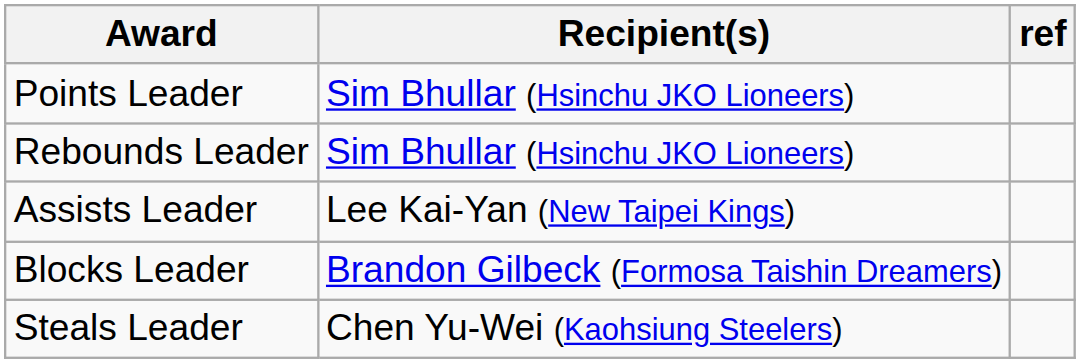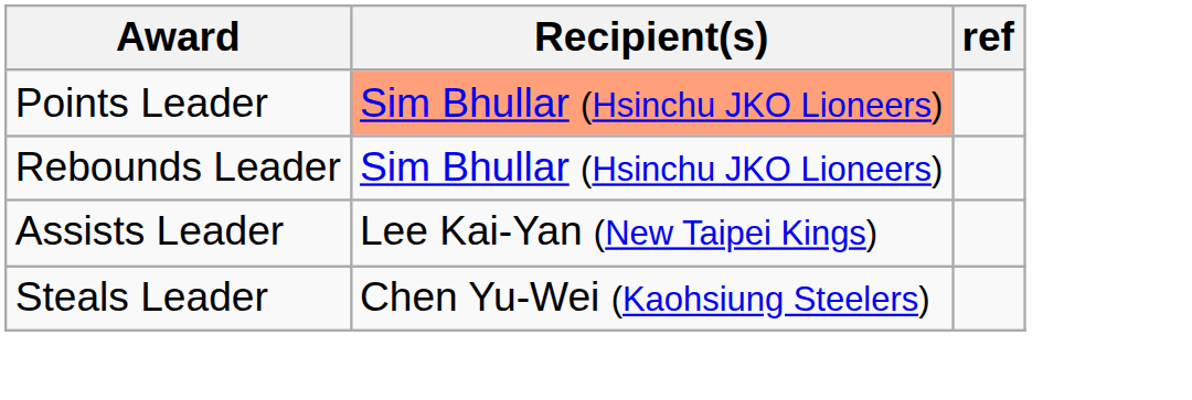 <table class="wikitable">
 <tr>
 <th>Award</th>
 <th>Recipient(s)</th>
 <th>ref</th>
 </tr>
 <tr>
 <td>Points Leader</td>
-<td><a href='#'>Sim Bhullar</a> <small>(<a href='#'>Hsinchu JKO Lioneers</a>)</small></td>
+<td style="background: lightsalmon;"><a href='#'>Sim Bhullar</a> <small>(<a href='#'>Hsinchu JKO Lioneers</a>)</small></td>
 <td></td>
 </tr>
 <tr>
 <td>Rebounds Leader</td>
 <td><a href='#'>Sim Bhullar</a> <small>(<a href='#'>Hsinchu JKO Lioneers</a>)</small></td>
 <td></td>
 </tr>
 <tr>
 <td>Assists Leader</td>
 <td>Lee Kai-Yan <small>(<a href='#'>New Taipei Kings</a>)</small></td>
 <td></td>
 </tr>
 <tr>
-<td>Blocks Leader</td>
-<td><a href='#'>Brandon Gilbeck</a> <small>(<a href='#'>Formosa Taishin Dreamers</a>)</small></td>
-<td></td>
-</tr>
-<tr>
 <td>Steals Leader</td>
 <td>Chen Yu-Wei <small>(<a href='#'>Kaohsiung Steelers</a>)</small></td>
 <td></td>
 </tr>
 </table>
